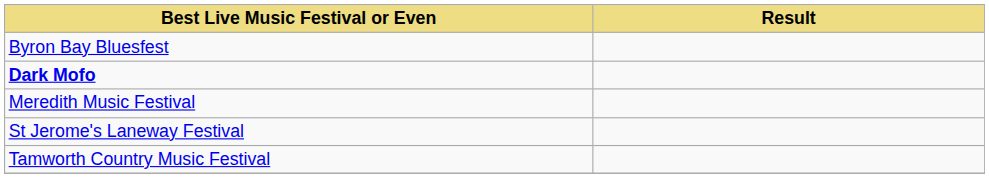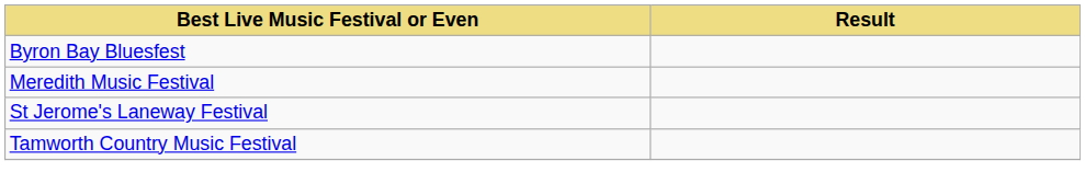 <table class="wikitable" width=100%>
 <tr>
 <th style="width:15%;background:#EEDD82;">Best Live Music Festival or Even</th>
 <th style="width:10%;background:#EEDD82;">Result</th>
 </tr>
 <tr>
 <td><a href='#'>Byron Bay Bluesfest</a></td>
-<td></td>
-</tr>
-<tr>
-<td><strong><a href='#'>Dark Mofo</a></strong></td>
 <td></td>
 </tr>
 <tr>
 <td><a href='#'>Meredith Music Festival</a></td>
 <td></td>
 </tr>
 <tr>
 <td><a href='#'>St Jerome's Laneway Festival</a></td>
 <td></td>
 </tr>
 <tr>
 <td><a href='#'>Tamworth Country Music Festival</a></td>
 <td></td>
 </tr>
 <tr>
 </tr>
 </table>
